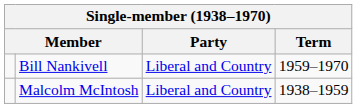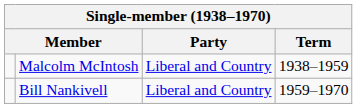 <table class="wikitable">
 <tr>
 <th colspan=4>Single-member (1938–1970)</th>
 </tr>
 <tr>
 <th colspan=2>Member</th>
 <th>Party</th>
 <th>Term</th>
 </tr>
 <tr>
 <td> </td>
+<td><a href='#'>Malcolm McIntosh</a></td>
+<td><a href='#'>Liberal and Country</a></td>
+<td>1938–1959</td>
+</tr>
+<tr>
+<td> </td>
 <td><a href='#'>Bill Nankivell</a></td>
 <td><a href='#'>Liberal and Country</a></td>
 <td>1959–1970</td>
 </tr>
-<tr>
-<td> </td>
-<td><a href='#'>Malcolm McIntosh</a></td>
-<td><a href='#'>Liberal and Country</a></td>
-<td>1938–1959</td>
-</tr>
 </table>
